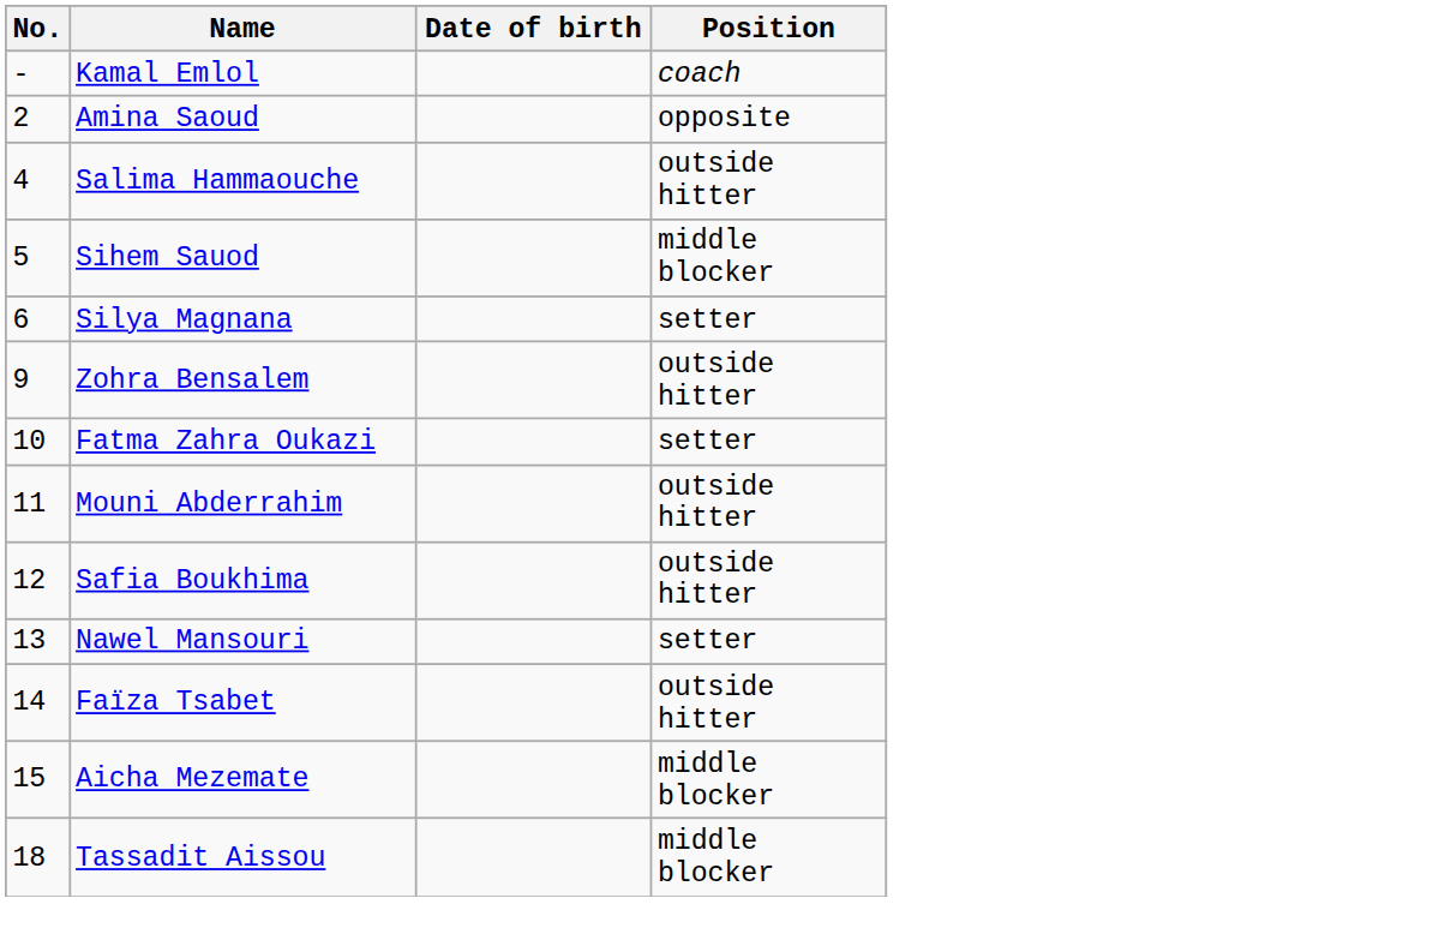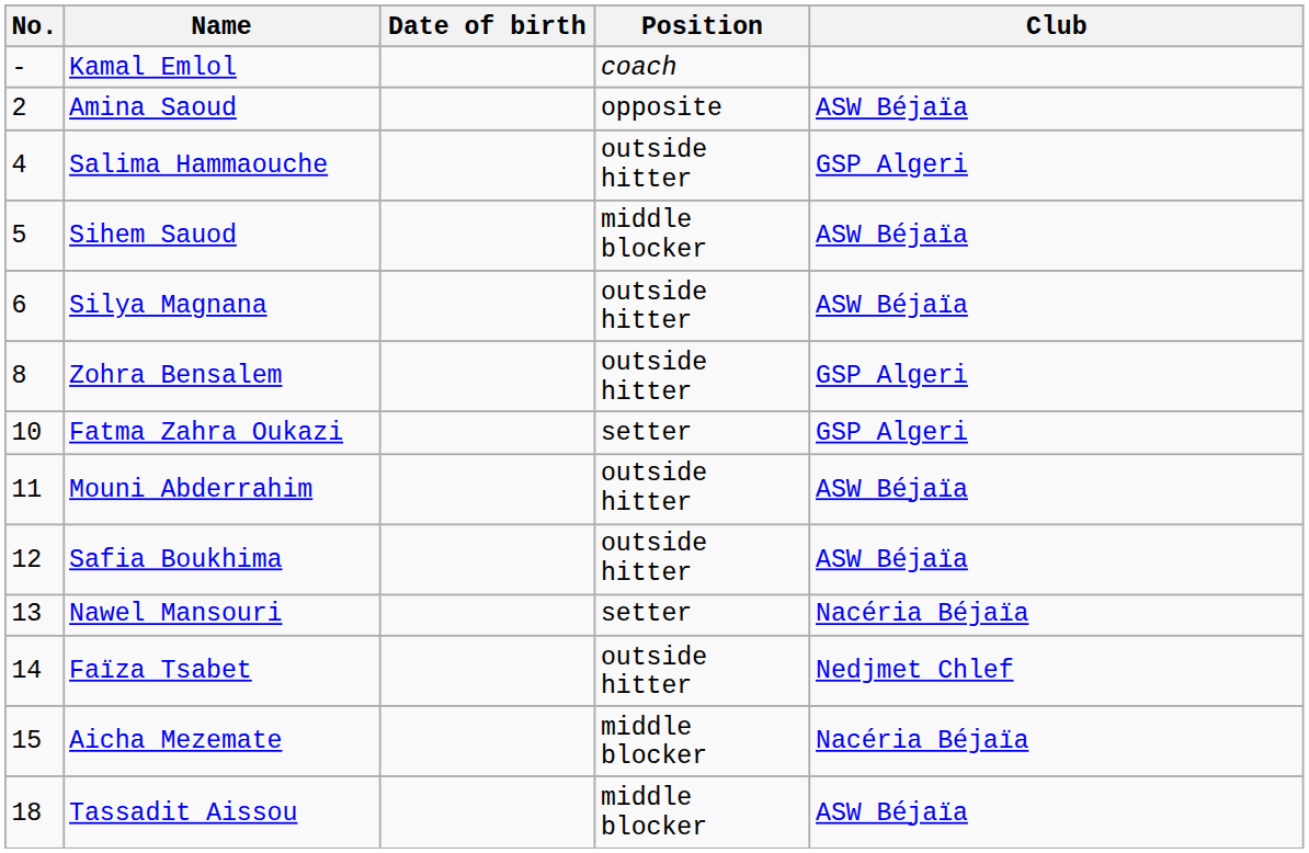 <table class=wikitable sortable style=font-size:100%; text-align:center;>
 <tr>
 <th>No.</th>
 <th style=width:12em>Name</th>
 <th style=width:8em>Date of birth</th>
 <th style=width:8em>Position</th>
+<th style=width:19em>Club</th>
 </tr>
 <tr>
 <td>-</td>
 <td><a href='#'>Kamal Emlol</a></td>
 <td></td>
 <td><em>coach</em></td>
+<td></td>
 </tr>
 <tr>
 <td>2</td>
 <td><a href='#'>Amina Saoud</a></td>
 <td></td>
 <td>opposite</td>
+<td> <a href='#'>ASW Béjaïa</a></td>
 </tr>
 <tr>
 <td>4</td>
 <td><a href='#'>Salima Hammaouche</a></td>
 <td></td>
 <td>outside hitter</td>
+<td> <a href='#'>GSP Algeri</a></td>
 </tr>
 <tr>
 <td>5</td>
 <td><a href='#'>Sihem Sauod</a></td>
 <td></td>
 <td>middle blocker</td>
+<td> <a href='#'>ASW Béjaïa</a></td>
 </tr>
 <tr>
 <td>6</td>
 <td><a href='#'>Silya Magnana</a></td>
 <td></td>
-<td>setter</td>
+<td>outside hitter</td>
+<td> <a href='#'>ASW Béjaïa</a></td>
 </tr>
 <tr>
-<td>9</td>
+<td>8</td>
 <td><a href='#'>Zohra Bensalem</a></td>
 <td></td>
 <td>outside hitter</td>
+<td> <a href='#'>GSP Algeri</a></td>
 </tr>
 <tr>
 <td>10</td>
 <td><a href='#'>Fatma Zahra Oukazi</a></td>
 <td></td>
 <td>setter</td>
+<td> <a href='#'>GSP Algeri</a></td>
 </tr>
 <tr>
 <td>11</td>
 <td><a href='#'>Mouni Abderrahim</a></td>
 <td></td>
 <td>outside hitter</td>
+<td> <a href='#'>ASW Béjaïa</a></td>
 </tr>
 <tr>
 <td>12</td>
 <td><a href='#'>Safia Boukhima</a></td>
 <td></td>
 <td>outside hitter</td>
+<td> <a href='#'>ASW Béjaïa</a></td>
 </tr>
 <tr>
 <td>13</td>
 <td><a href='#'>Nawel Mansouri</a></td>
 <td></td>
 <td>setter</td>
+<td> <a href='#'>Nacéria Béjaïa</a></td>
 </tr>
 <tr>
 <td>14</td>
 <td><a href='#'>Faïza Tsabet</a></td>
 <td></td>
 <td>outside hitter</td>
+<td> <a href='#'>Nedjmet Chlef</a></td>
 </tr>
 <tr>
 <td>15</td>
 <td><a href='#'>Aicha Mezemate</a></td>
 <td></td>
 <td>middle blocker</td>
+<td> <a href='#'>Nacéria Béjaïa</a></td>
 </tr>
 <tr>
 <td>18</td>
 <td><a href='#'>Tassadit Aissou</a></td>
 <td></td>
 <td>middle blocker</td>
+<td> <a href='#'>ASW Béjaïa</a></td>
 </tr>
 </table>
